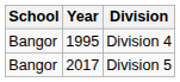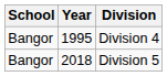 <table class="wikitable">
 <tr>
 <th>School</th>
 <th>Year</th>
 <th>Division</th>
 </tr>
 <tr>
 <td>Bangor</td>
 <td>1995</td>
 <td>Division 4</td>
 </tr>
 <tr>
 <td>Bangor</td>
-<td>2017</td>
+<td>2018</td>
 <td>Division 5</td>
 </tr>
 </table>
